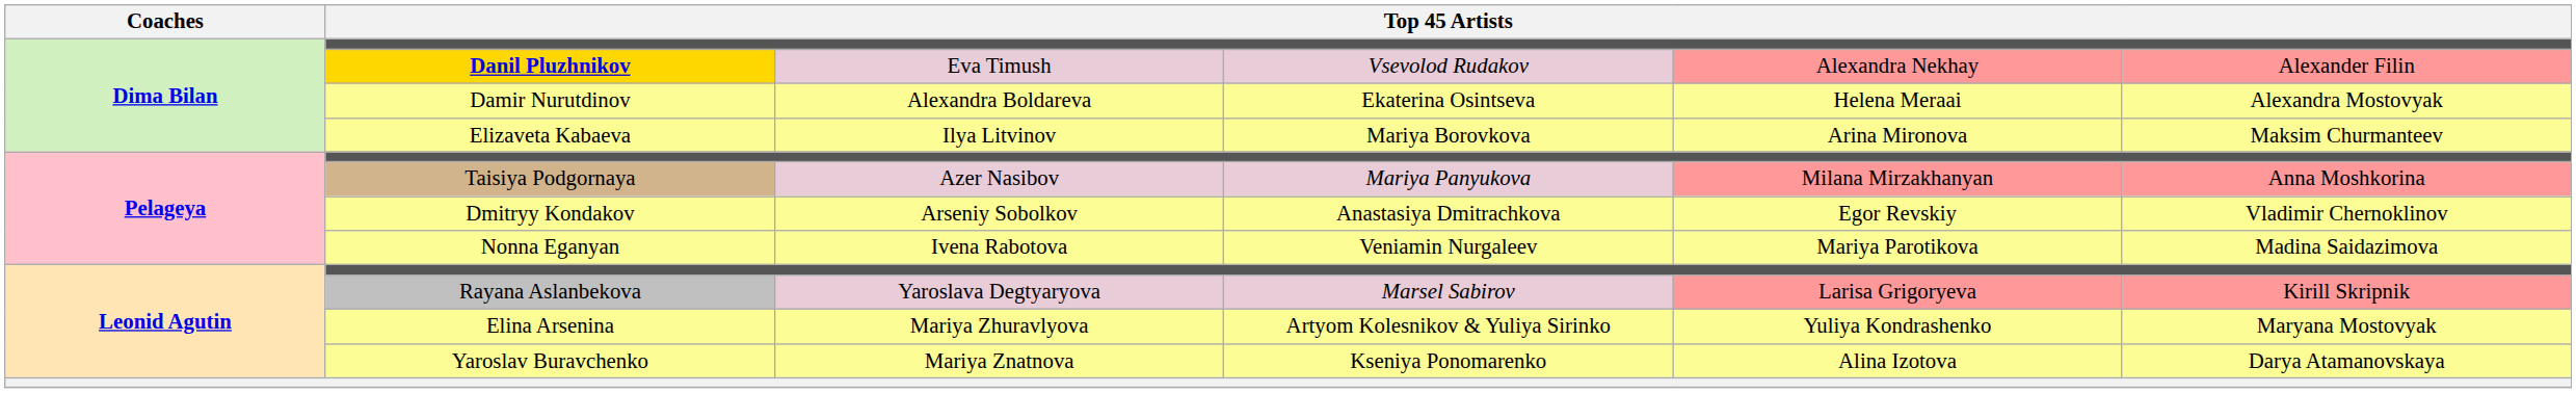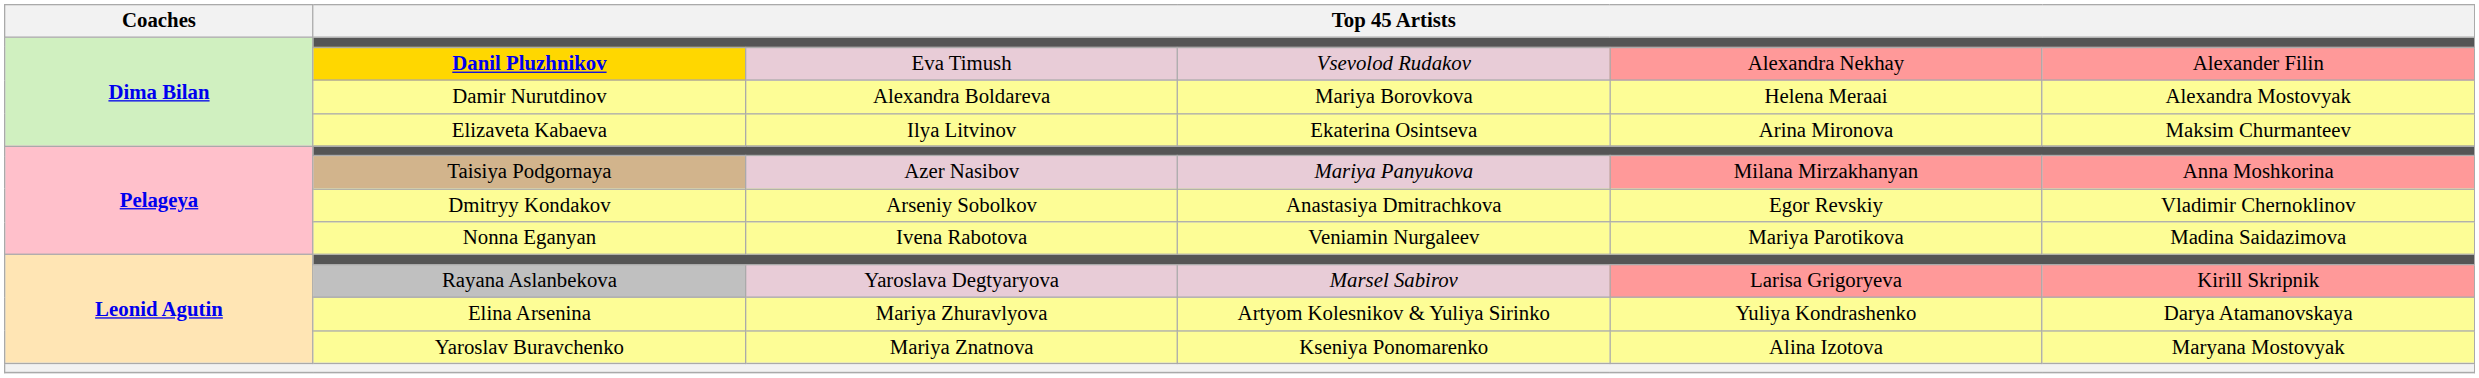 <table class="wikitable" style="text-align:center; width:120%;">
 <tr>
 <th scope="col" width="10%">Coaches</th>
 <th scope="col" width="90%" colspan="10">Top 45 Artists</th>
 </tr>
 <tr>
 <th rowspan=4 style="background:#d0f0c0;"><a href='#'>Dima Bilan</a></th>
 <td colspan="6" style="background:#555555"></td>
 </tr>
 <tr>
 <td width="14%" style="background:gold"><strong><a href='#'>Danil Pluzhnikov</a></strong></td>
 <td style="background:#E8CCD7">Eva Timush</td>
 <td style="background:#E8CCD7"><em>Vsevolod Rudakov</em></td>
 <td style="background:#FF9999">Alexandra Nekhay</td>
 <td width="14%" style="background:#FF9999">Alexander Filin</td>
 </tr>
 <tr>
 <td style="background:#FDFD96">Damir Nurutdinov</td>
 <td style="background:#FDFD96">Alexandra Boldareva</td>
-<td style="background:#FDFD96">Ekaterina Osintseva</td>
+<td style="background:#FDFD96">Mariya Borovkova</td>
 <td style="background:#FDFD96">Helena Meraai</td>
 <td style="background:#FDFD96">Alexandra Mostovyak</td>
 </tr>
 <tr>
 <td style="background:#FDFD96">Elizaveta Kabaeva</td>
 <td style="background:#FDFD96">Ilya Litvinov</td>
-<td style="background:#FDFD96">Mariya Borovkova</td>
+<td style="background:#FDFD96">Ekaterina Osintseva</td>
 <td style="background:#FDFD96">Arina Mironova</td>
 <td style="background:#FDFD96">Maksim Churmanteev</td>
 </tr>
 <tr>
 <th rowspan=4 style="background:pink;"><a href='#'>Pelageya</a></th>
 <td colspan="6" style="background:#555555"></td>
 </tr>
 <tr>
 <td style="background:tan">Taisiya Podgornaya</td>
 <td style="background:#E8CCD7">Azer Nasibov</td>
 <td width="14%" style="background:#E8CCD7"><em>Mariya Panyukova</em></td>
 <td style="background:#FF9999">Milana Mirzakhanyan</td>
 <td style="background:#FF9999">Anna Moshkorina</td>
 </tr>
 <tr>
 <td style="background:#FDFD96">Dmitryy Kondakov</td>
 <td style="background:#FDFD96">Arseniy Sobolkov</td>
 <td style="background:#FDFD96">Anastasiya Dmitrachkova</td>
 <td style="background:#FDFD96">Egor Revskiy</td>
 <td style="background:#FDFD96">Vladimir Chernoklinov</td>
 </tr>
 <tr>
 <td style="background:#FDFD96">Nonna Eganyan</td>
 <td style="background:#FDFD96">Ivena Rabotova</td>
 <td style="background:#FDFD96">Veniamin Nurgaleev</td>
 <td style="background:#FDFD96">Mariya Parotikova</td>
 <td style="background:#FDFD96">Madina Saidazimova</td>
 </tr>
 <tr>
 <th rowspan=4 style="background:#ffe5b4;"><a href='#'>Leonid Agutin</a></th>
 <td colspan="6" style="background:#555555"></td>
 </tr>
 <tr>
 <td style="background:silver">Rayana Aslanbekova</td>
 <td width="14%" style="background:#E8CCD7">Yaroslava Degtyaryova</td>
 <td style="background:#E8CCD7"><em>Marsel Sabirov</em></td>
 <td width="14%" style="background:#FF9999">Larisa Grigoryeva</td>
 <td style="background:#FF9999">Kirill Skripnik</td>
 </tr>
 <tr>
 <td style="background:#FDFD96">Elina Arsenina</td>
 <td style="background:#FDFD96">Mariya Zhuravlyova</td>
 <td style="background:#FDFD96">Artyom Kolesnikov & Yuliya Sirinko</td>
 <td style="background:#FDFD96">Yuliya Kondrashenko</td>
-<td style="background:#FDFD96">Maryana Mostovyak</td>
+<td style="background:#FDFD96">Darya Atamanovskaya</td>
 </tr>
 <tr>
 <td style="background:#FDFD96">Yaroslav Buravchenko</td>
 <td style="background:#FDFD96">Mariya Znatnova</td>
 <td style="background:#FDFD96">Kseniya Ponomarenko</td>
 <td style="background:#FDFD96">Alina Izotova</td>
-<td style="background:#FDFD96">Darya Atamanovskaya</td>
+<td style="background:#FDFD96">Maryana Mostovyak</td>
 </tr>
 <tr>
 <th style="font-size:90%; line-height:12px;" colspan="6"></th>
 </tr>
 <tr>
 </tr>
 </table>
